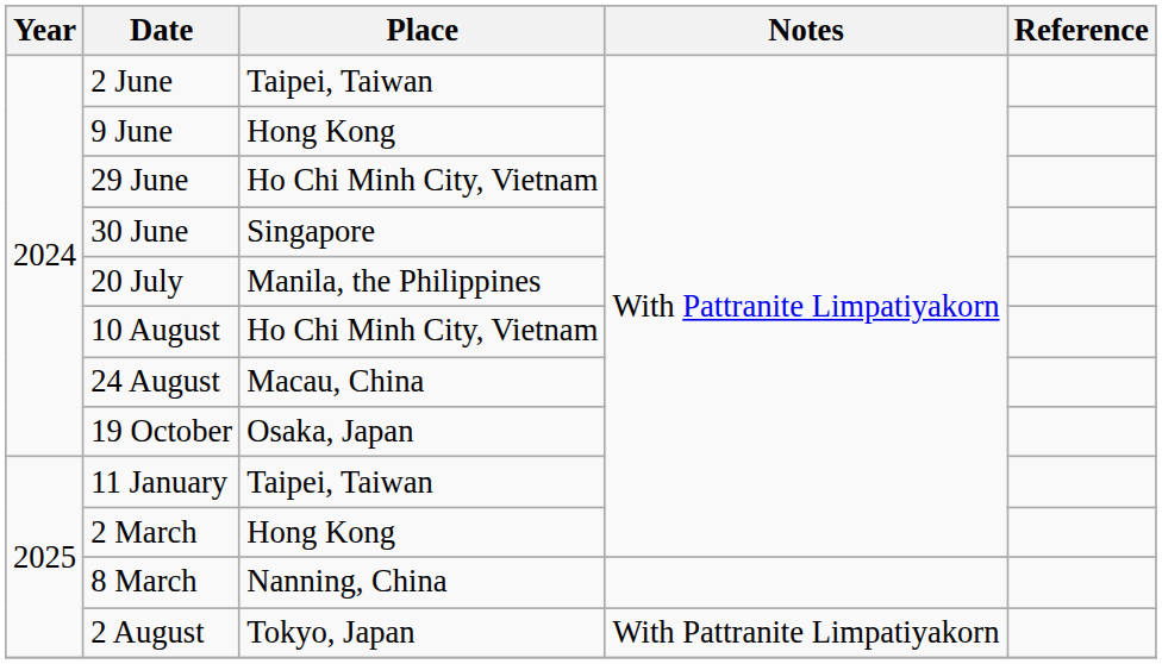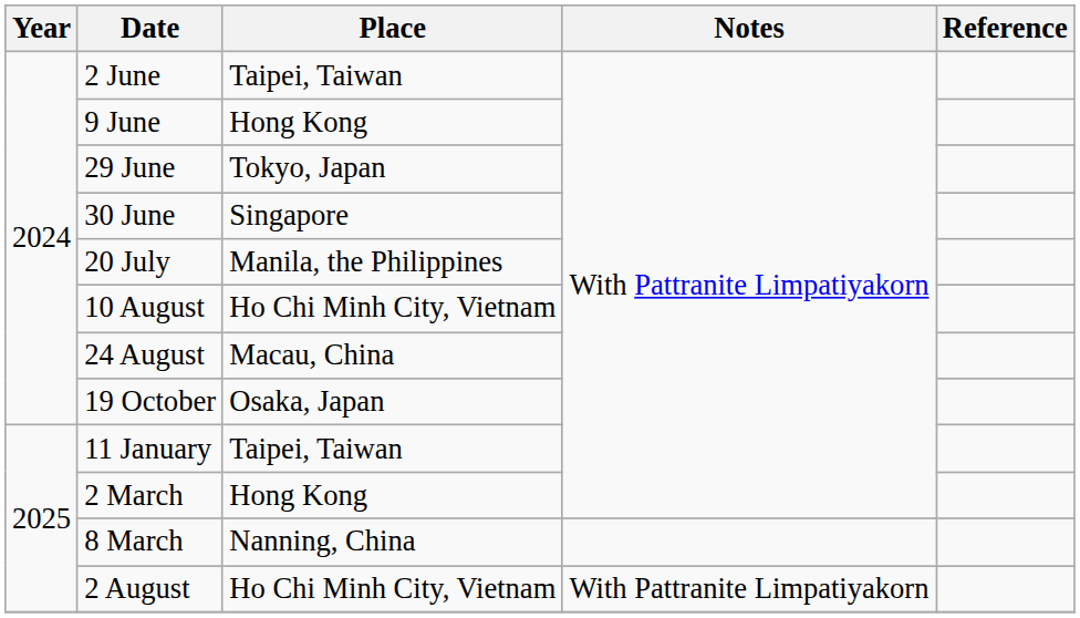 <table class="wikitable collapsible collapsed">
 <tr>
 <th>Year</th>
 <th>Date</th>
 <th>Place</th>
 <th>Notes</th>
 <th>Reference</th>
 </tr>
 <tr>
 <td rowspan=8>2024</td>
 <td>2 June</td>
 <td>Taipei, Taiwan</td>
 <td rowspan=10>With <a href='#'>Pattranite Limpatiyakorn</a></td>
 <td></td>
 </tr>
 <tr>
 <td>9 June</td>
 <td>Hong Kong</td>
 <td></td>
 </tr>
 <tr>
 <td>29 June</td>
-<td>Ho Chi Minh City, Vietnam</td>
+<td>Tokyo, Japan</td>
 <td></td>
 </tr>
 <tr>
 <td>30 June</td>
 <td>Singapore</td>
 <td></td>
 </tr>
 <tr>
 <td>20 July</td>
 <td>Manila, the Philippines</td>
 <td></td>
 </tr>
 <tr>
 <td>10 August</td>
 <td>Ho Chi Minh City, Vietnam</td>
 <td></td>
 </tr>
 <tr>
 <td>24 August</td>
 <td>Macau, China</td>
 <td></td>
 </tr>
 <tr>
 <td>19 October</td>
 <td>Osaka, Japan</td>
 <td></td>
 </tr>
 <tr>
 <td rowspan=4>2025</td>
 <td>11 January</td>
 <td>Taipei, Taiwan</td>
 <td></td>
 </tr>
 <tr>
 <td>2 March</td>
 <td>Hong Kong</td>
 <td></td>
 </tr>
 <tr>
 <td>8 March</td>
 <td>Nanning, China</td>
 <td></td>
 <td></td>
 </tr>
 <tr>
 <td>2 August</td>
-<td>Tokyo, Japan</td>
+<td>Ho Chi Minh City, Vietnam</td>
 <td>With Pattranite Limpatiyakorn</td>
 <td></td>
 </tr>
 <tr>
 </tr>
 </table>
